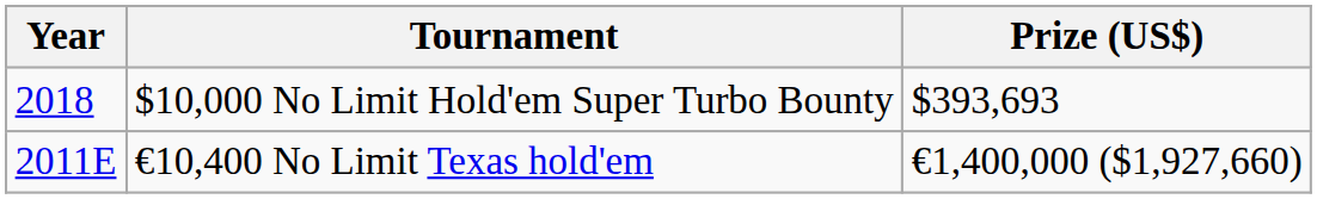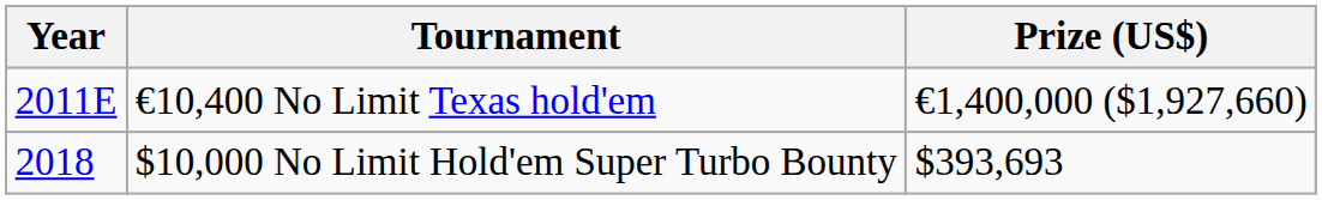 <table class="wikitable">
 <tr>
 <th>Year</th>
 <th>Tournament</th>
 <th>Prize (US$)</th>
 </tr>
 <tr>
+<td><a href='#'>2011E</a></td>
+<td>€10,400 No Limit <a href='#'>Texas hold'em</a></td>
+<td>€1,400,000 ($1,927,660)</td>
+</tr>
+<tr>
 <td><a href='#'>2018</a></td>
 <td>$10,000 No Limit Hold'em Super Turbo Bounty</td>
 <td>$393,693</td>
 </tr>
-<tr>
-<td><a href='#'>2011E</a></td>
-<td>€10,400 No Limit <a href='#'>Texas hold'em</a></td>
-<td>€1,400,000 ($1,927,660)</td>
-</tr>
 </table>
